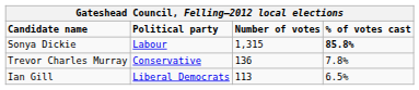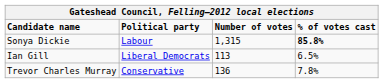 <table class="wikitable" style="float: right; margin-left: 2em; width: 40%; font-size: 90%;" cellspacing="3">
 <tr>
 <th colspan="4">Gateshead Council, <em>Felling–2012 local elections</em></th>
 </tr>
 <tr>
 <td><strong>Candidate name</strong></td>
 <td><strong>Political party</strong></td>
 <td><strong>Number of votes</strong></td>
 <td><strong>% of votes cast</strong></td>
 </tr>
 <tr>
 <td>Sonya Dickie</td>
 <td><a href='#'>Labour</a></td>
 <td>1,315</td>
 <td><strong>85.8%</strong></td>
 </tr>
 <tr>
+<td>Ian Gill</td>
+<td><a href='#'>Liberal Democrats</a></td>
+<td>113</td>
+<td>6.5%</td>
+</tr>
+<tr>
 <td>Trevor Charles Murray</td>
 <td><a href='#'>Conservative</a></td>
 <td>136</td>
 <td>7.8%</td>
 </tr>
-<tr>
-<td>Ian Gill</td>
-<td><a href='#'>Liberal Democrats</a></td>
-<td>113</td>
-<td>6.5%</td>
-</tr>
 </table>
